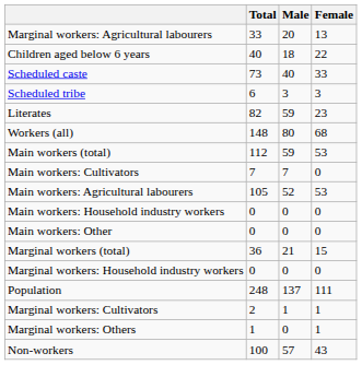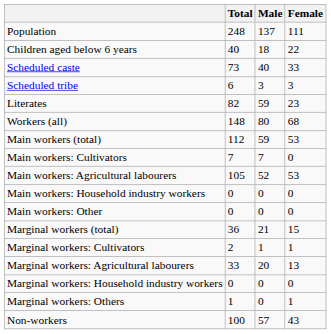 <table class="wikitable sortable">
 <tr>
 <th></th>
 <th>Total</th>
 <th>Male</th>
 <th>Female</th>
 </tr>
 <tr>
-<td>Marginal workers: Agricultural labourers</td>
-<td>33</td>
-<td>20</td>
-<td>13</td>
+<td>Population</td>
+<td>248</td>
+<td>137</td>
+<td>111</td>
 </tr>
 <tr>
 <td>Children aged below 6 years</td>
 <td>40</td>
 <td>18</td>
 <td>22</td>
 </tr>
 <tr>
 <td><a href='#'>Scheduled caste</a></td>
 <td>73</td>
 <td>40</td>
 <td>33</td>
 </tr>
 <tr>
 <td><a href='#'>Scheduled tribe</a></td>
 <td>6</td>
 <td>3</td>
 <td>3</td>
 </tr>
 <tr>
 <td>Literates</td>
 <td>82</td>
 <td>59</td>
 <td>23</td>
 </tr>
 <tr>
 <td>Workers (all)</td>
 <td>148</td>
 <td>80</td>
 <td>68</td>
 </tr>
 <tr>
 <td>Main workers (total)</td>
 <td>112</td>
 <td>59</td>
 <td>53</td>
 </tr>
 <tr>
 <td>Main workers: Cultivators</td>
 <td>7</td>
 <td>7</td>
 <td>0</td>
 </tr>
 <tr>
 <td>Main workers: Agricultural labourers</td>
 <td>105</td>
 <td>52</td>
 <td>53</td>
 </tr>
 <tr>
 <td>Main workers: Household industry workers</td>
 <td>0</td>
 <td>0</td>
 <td>0</td>
 </tr>
 <tr>
 <td>Main workers: Other</td>
 <td>0</td>
 <td>0</td>
 <td>0</td>
 </tr>
 <tr>
 <td>Marginal workers (total)</td>
 <td>36</td>
 <td>21</td>
 <td>15</td>
 </tr>
 <tr>
+<td>Marginal workers: Cultivators</td>
+<td>2</td>
+<td>1</td>
+<td>1</td>
+</tr>
+<tr>
+<td>Marginal workers: Agricultural labourers</td>
+<td>33</td>
+<td>20</td>
+<td>13</td>
+</tr>
+<tr>
 <td>Marginal workers: Household industry workers</td>
 <td>0</td>
 <td>0</td>
 <td>0</td>
-</tr>
-<tr>
-<td>Population</td>
-<td>248</td>
-<td>137</td>
-<td>111</td>
-</tr>
-<tr>
-<td>Marginal workers: Cultivators</td>
-<td>2</td>
-<td>1</td>
-<td>1</td>
 </tr>
 <tr>
 <td>Marginal workers: Others</td>
 <td>1</td>
 <td>0</td>
 <td>1</td>
 </tr>
 <tr>
 <td>Non-workers</td>
 <td>100</td>
 <td>57</td>
 <td>43</td>
 </tr>
 </table>
